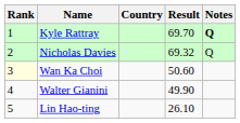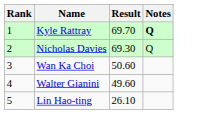 <table class="wikitable" style="font-size:95%" style="text-align:center; width:35em;">
 <tr>
 <th>Rank</th>
 <th>Name</th>
-<th>Country</th>
 <th>Result</th>
 <th>Notes</th>
 </tr>
 <tr bgcolor=ccffcc>
 <td>1</td>
 <td align=left><a href='#'>Kyle Rattray</a></td>
-<td align="left"></td>
 <td>69.70</td>
 <td><strong>Q</strong></td>
 </tr>
 <tr bgcolor=ccffcc>
 <td>2</td>
 <td align=left><a href='#'>Nicholas Davies</a></td>
-<td align="left"></td>
-<td>69.32</td>
+<td>69.30</td>
 <td>Q</td>
 </tr>
 <tr>
-<td style="background: lightyellow;">3</td>
+<td>3</td>
 <td align=left><a href='#'>Wan Ka Choi</a></td>
-<td align="left"></td>
 <td>50.60</td>
 <td></td>
 </tr>
 <tr>
 <td>4</td>
 <td align=left><a href='#'>Walter Gianini</a></td>
-<td align=left></td>
-<td>49.90</td>
+<td>49.60</td>
 <td></td>
 </tr>
 <tr>
 <td>5</td>
 <td align=left><a href='#'>Lin Hao-ting</a></td>
-<td align=left></td>
 <td>26.10</td>
 <td></td>
 </tr>
 </table>
